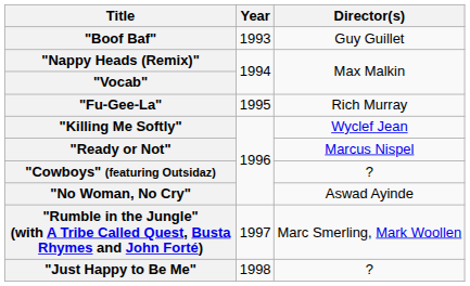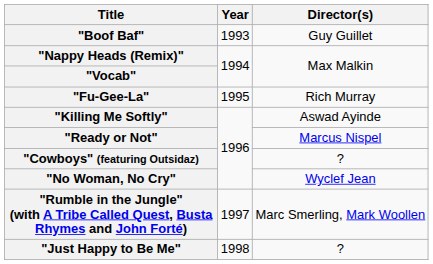 <table class="wikitable plainrowheaders" style="text-align:center;">
 <tr>
 <th scope="col" style="width:16em;">Title</th>
 <th scope="col">Year</th>
 <th scope="col">Director(s)</th>
 </tr>
 <tr>
 <th scope="row">"Boof Baf"</th>
 <td>1993</td>
 <td>Guy Guillet</td>
 </tr>
 <tr>
 <th scope="row">"Nappy Heads (Remix)"</th>
 <td rowspan="2">1994</td>
 <td rowspan="2">Max Malkin</td>
 </tr>
 <tr>
 <th scope="row">"Vocab"</th>
 </tr>
 <tr>
 <th scope="row">"Fu-Gee-La"</th>
 <td>1995</td>
 <td>Rich Murray</td>
 </tr>
 <tr>
 <th scope="row">"Killing Me Softly"</th>
 <td rowspan="4">1996</td>
-<td><a href='#'>Wyclef Jean</a></td>
+<td>Aswad Ayinde</td>
 </tr>
 <tr>
 <th scope="row">"Ready or Not"</th>
 <td><a href='#'>Marcus Nispel</a></td>
 </tr>
 <tr>
 <th>"Cowboys" <small>(featuring Outsidaz)</small></th>
 <td>?</td>
 </tr>
 <tr>
 <th scope="row">"No Woman, No Cry"</th>
-<td>Aswad Ayinde</td>
+<td><a href='#'>Wyclef Jean</a></td>
 </tr>
 <tr>
 <th scope="row">"Rumble in the Jungle"<br><span>(with <a href='#'>A Tribe Called Quest</a>, <a href='#'>Busta Rhymes</a> and <a href='#'>John Forté</a>)</span></th>
 <td>1997</td>
 <td>Marc Smerling, <a href='#'>Mark Woollen</a></td>
 </tr>
 <tr>
 <th>"Just Happy to Be Me"</th>
 <td>1998</td>
 <td>?</td>
 </tr>
 </table>
